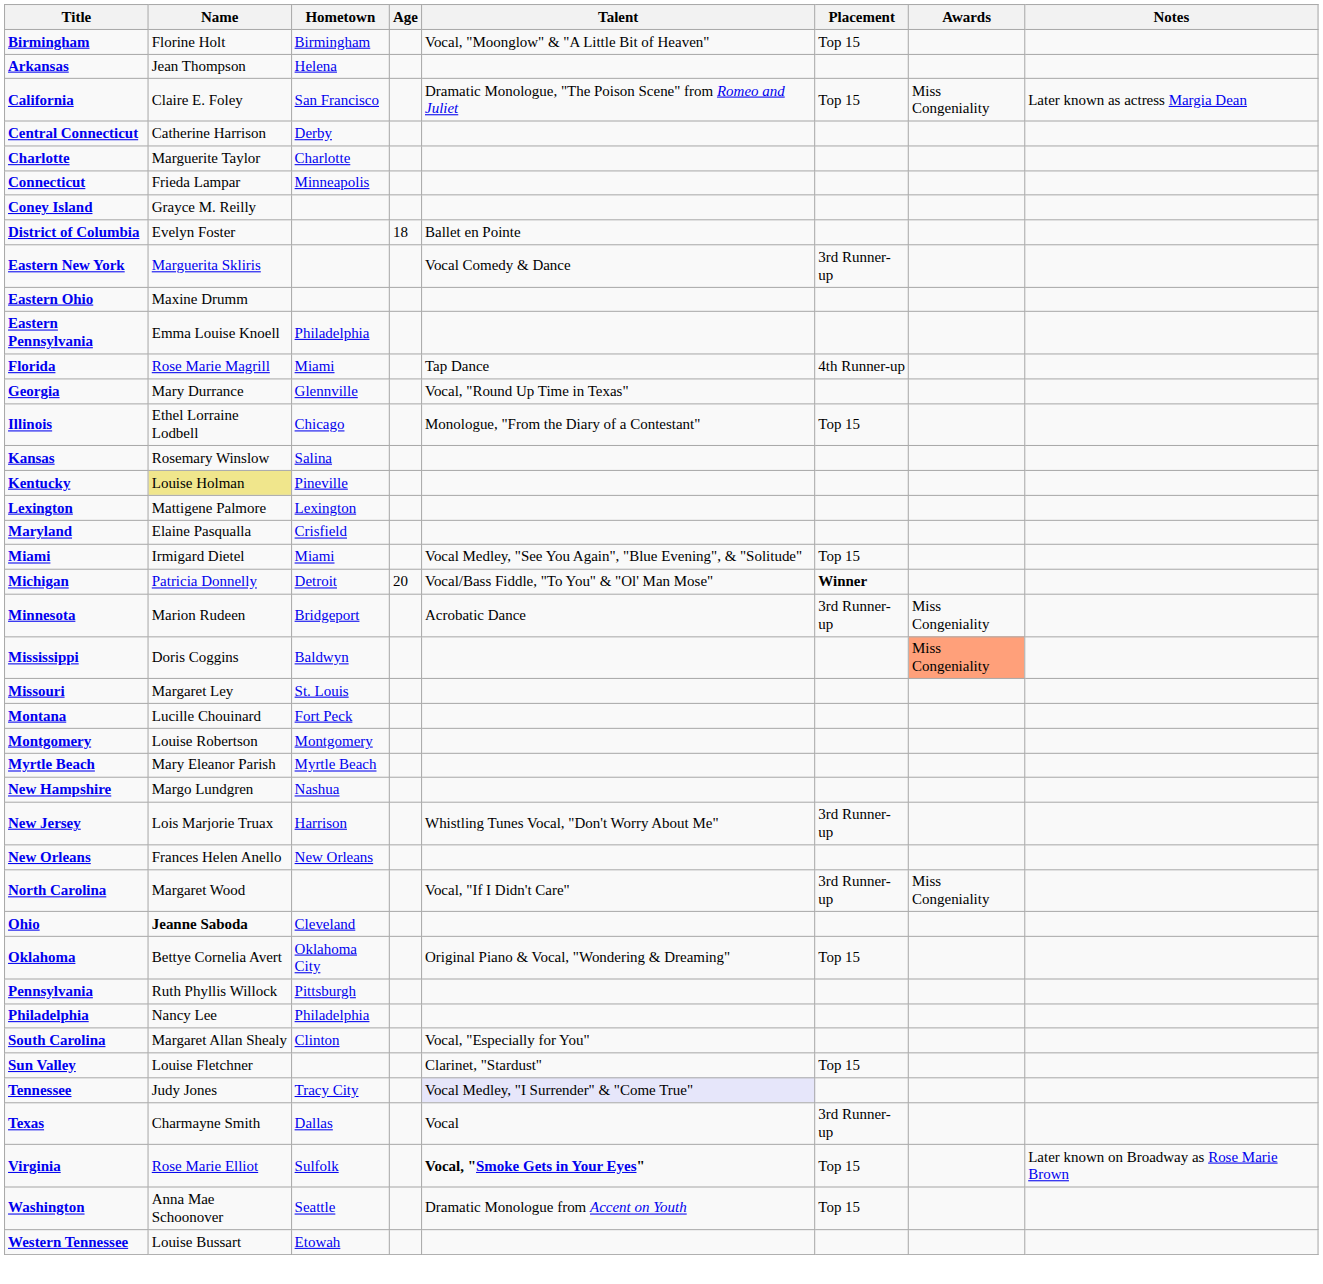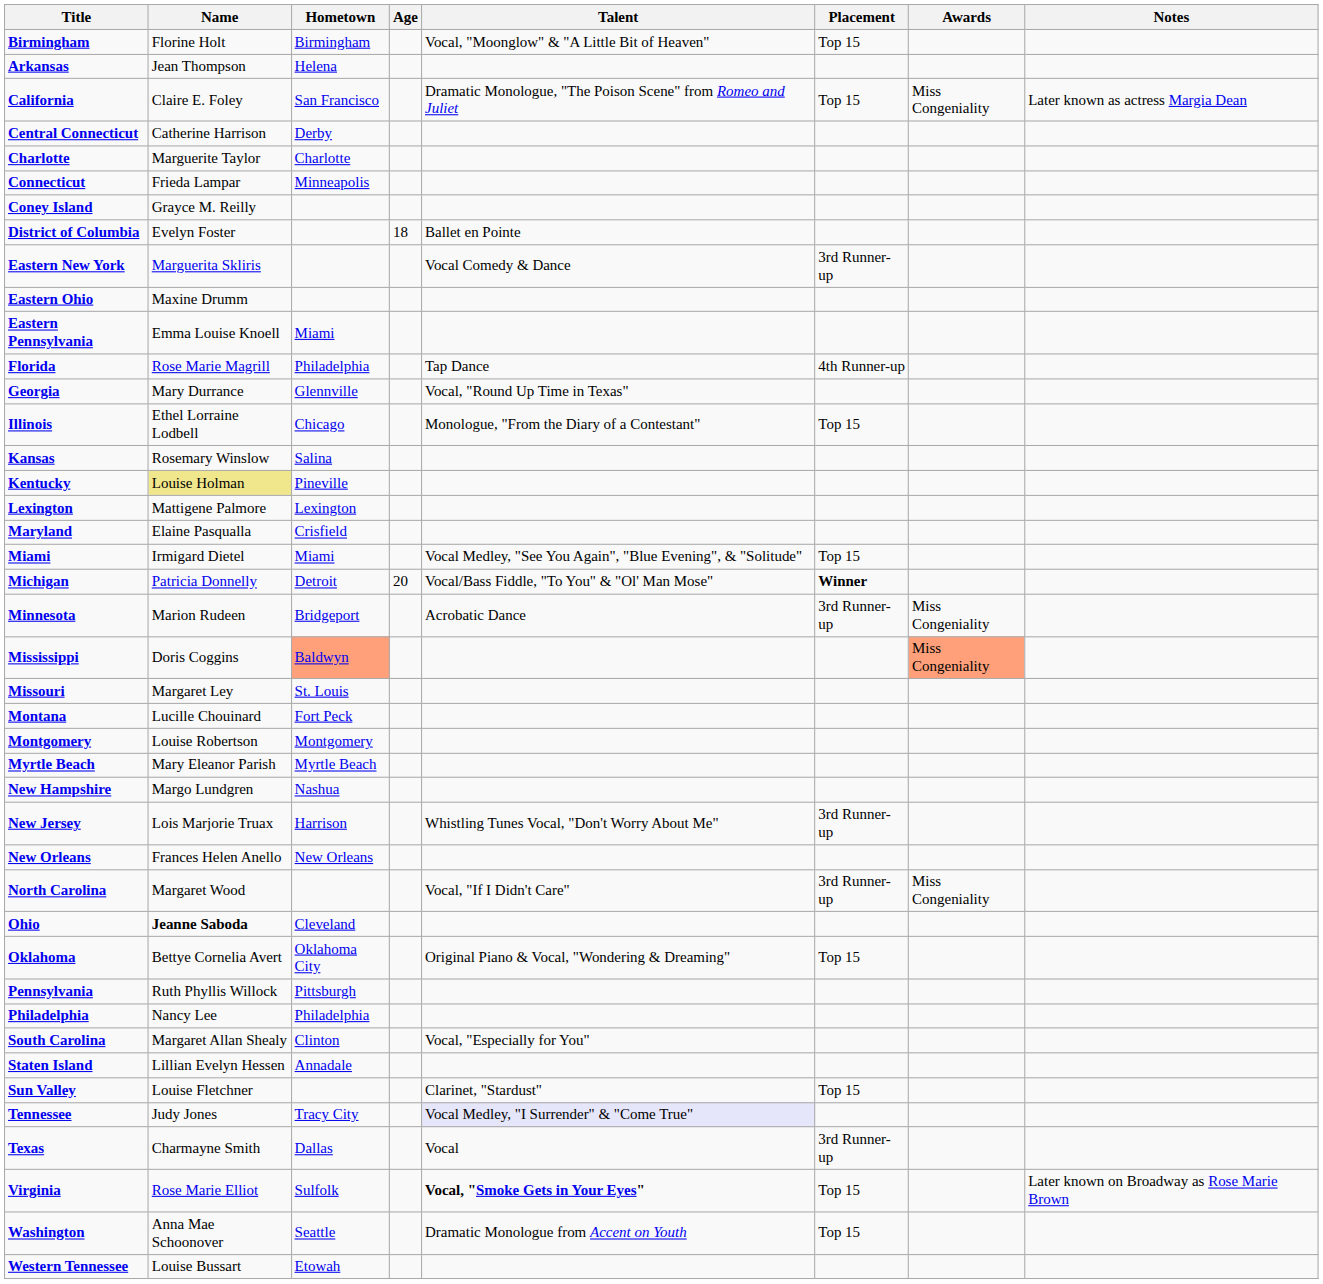 <table class="wikitable" style="width:100%; font-size:90%;">
 <tr>
 <th>Title</th>
 <th>Name</th>
 <th>Hometown</th>
 <th>Age</th>
 <th>Talent</th>
 <th>Placement</th>
 <th>Awards</th>
 <th>Notes</th>
 </tr>
 <tr>
 <td><strong><a href='#'>Birmingham</a></strong></td>
 <td>Florine Holt</td>
 <td><a href='#'>Birmingham</a></td>
 <td></td>
 <td>Vocal, "Moonglow" & "A Little Bit of Heaven"</td>
 <td>Top 15</td>
 <td></td>
 <td></td>
 </tr>
 <tr>
 <td> <strong><a href='#'>Arkansas</a></strong></td>
 <td>Jean Thompson</td>
 <td><a href='#'>Helena</a></td>
 <td></td>
 <td></td>
 <td></td>
 <td></td>
 <td></td>
 </tr>
 <tr>
 <td> <strong><a href='#'>California</a></strong></td>
 <td>Claire E. Foley</td>
 <td><a href='#'>San Francisco</a></td>
 <td></td>
 <td>Dramatic Monologue, "The Poison Scene" from <em><a href='#'>Romeo and Juliet</a></em></td>
 <td>Top 15</td>
 <td>Miss Congeniality</td>
 <td>Later known as actress <a href='#'>Margia Dean</a></td>
 </tr>
 <tr>
 <td><strong><a href='#'>Central Connecticut</a></strong></td>
 <td>Catherine Harrison</td>
 <td><a href='#'>Derby</a></td>
 <td></td>
 <td></td>
 <td></td>
 <td></td>
 <td></td>
 </tr>
 <tr>
 <td><strong><a href='#'>Charlotte</a></strong></td>
 <td>Marguerite Taylor</td>
 <td><a href='#'>Charlotte</a></td>
 <td></td>
 <td></td>
 <td></td>
 <td></td>
 <td></td>
 </tr>
 <tr>
 <td> <strong><a href='#'>Connecticut</a></strong></td>
 <td>Frieda Lampar</td>
 <td><a href='#'>Minneapolis</a></td>
 <td></td>
 <td></td>
 <td></td>
 <td></td>
 <td></td>
 </tr>
 <tr>
 <td><strong><a href='#'>Coney Island</a></strong></td>
 <td>Grayce M. Reilly</td>
 <td></td>
 <td></td>
 <td></td>
 <td></td>
 <td></td>
 <td></td>
 </tr>
 <tr>
 <td> <strong><a href='#'>District of Columbia</a></strong></td>
 <td>Evelyn Foster</td>
 <td></td>
 <td>18</td>
 <td>Ballet en Pointe</td>
 <td></td>
 <td></td>
 <td></td>
 </tr>
 <tr>
 <td><strong><a href='#'>Eastern New York</a></strong></td>
 <td><a href='#'>Marguerita Skliris</a></td>
 <td></td>
 <td></td>
 <td>Vocal Comedy & Dance</td>
 <td>3rd Runner-up</td>
 <td></td>
 <td></td>
 </tr>
 <tr>
 <td><strong><a href='#'>Eastern Ohio</a></strong></td>
 <td>Maxine Drumm</td>
 <td></td>
 <td></td>
 <td></td>
 <td></td>
 <td></td>
 <td></td>
 </tr>
 <tr>
 <td><strong><a href='#'>Eastern Pennsylvania</a></strong></td>
 <td>Emma Louise Knoell</td>
-<td><a href='#'>Philadelphia</a></td>
+<td><a href='#'>Miami</a></td>
 <td></td>
 <td></td>
 <td></td>
 <td></td>
 <td></td>
 </tr>
 <tr>
 <td> <strong><a href='#'>Florida</a></strong></td>
 <td><a href='#'>Rose Marie Magrill</a></td>
-<td><a href='#'>Miami</a></td>
+<td><a href='#'>Philadelphia</a></td>
 <td></td>
 <td>Tap Dance</td>
 <td>4th Runner-up</td>
 <td></td>
 <td></td>
 </tr>
 <tr>
 <td> <strong><a href='#'>Georgia</a></strong></td>
 <td>Mary Durrance</td>
 <td><a href='#'>Glennville</a></td>
 <td></td>
 <td>Vocal, "Round Up Time in Texas"</td>
 <td></td>
 <td></td>
 <td></td>
 </tr>
 <tr>
 <td> <strong><a href='#'>Illinois</a></strong></td>
 <td>Ethel Lorraine Lodbell</td>
 <td><a href='#'>Chicago</a></td>
 <td></td>
 <td>Monologue, "From the Diary of a Contestant"</td>
 <td>Top 15</td>
 <td></td>
 <td></td>
 </tr>
 <tr>
 <td> <strong><a href='#'>Kansas</a></strong></td>
 <td>Rosemary Winslow</td>
 <td><a href='#'>Salina</a></td>
 <td></td>
 <td></td>
 <td></td>
 <td></td>
 <td></td>
 </tr>
 <tr>
 <td> <strong><a href='#'>Kentucky</a></strong></td>
 <td style="background: khaki;">Louise Holman</td>
 <td><a href='#'>Pineville</a></td>
 <td></td>
 <td></td>
 <td></td>
 <td></td>
 <td></td>
 </tr>
 <tr>
 <td><strong><a href='#'>Lexington</a></strong></td>
 <td>Mattigene Palmore</td>
 <td><a href='#'>Lexington</a></td>
 <td></td>
 <td></td>
 <td></td>
 <td></td>
 <td></td>
 </tr>
 <tr>
 <td> <strong><a href='#'>Maryland</a></strong></td>
 <td>Elaine Pasqualla</td>
 <td><a href='#'>Crisfield</a></td>
 <td></td>
 <td></td>
 <td></td>
 <td></td>
 <td></td>
 </tr>
 <tr>
 <td> <strong><a href='#'>Miami</a></strong></td>
 <td>Irmigard Dietel</td>
 <td><a href='#'>Miami</a></td>
 <td></td>
 <td>Vocal Medley, "See You Again", "Blue Evening", & "Solitude"</td>
 <td>Top 15</td>
 <td></td>
 <td></td>
 </tr>
 <tr>
 <td> <strong><a href='#'>Michigan</a></strong></td>
 <td><a href='#'>Patricia Donnelly</a></td>
 <td><a href='#'>Detroit</a></td>
 <td>20</td>
 <td>Vocal/Bass Fiddle, "To You" & "Ol' Man Mose"</td>
 <td><strong>Winner</strong></td>
 <td></td>
 <td></td>
 </tr>
 <tr>
 <td> <strong><a href='#'>Minnesota</a></strong></td>
 <td>Marion Rudeen</td>
 <td><a href='#'>Bridgeport</a></td>
 <td></td>
 <td>Acrobatic Dance</td>
 <td>3rd Runner-up</td>
 <td>Miss Congeniality</td>
 <td></td>
 </tr>
 <tr>
 <td> <strong><a href='#'>Mississippi</a></strong></td>
 <td>Doris Coggins</td>
-<td><a href='#'>Baldwyn</a></td>
+<td style="background: lightsalmon;"><a href='#'>Baldwyn</a></td>
 <td></td>
 <td></td>
 <td></td>
 <td style="background: lightsalmon;">Miss Congeniality</td>
 <td></td>
 </tr>
 <tr>
 <td> <strong><a href='#'>Missouri</a></strong></td>
 <td>Margaret Ley</td>
 <td><a href='#'>St. Louis</a></td>
 <td></td>
 <td></td>
 <td></td>
 <td></td>
 <td></td>
 </tr>
 <tr>
 <td> <strong><a href='#'>Montana</a></strong></td>
 <td>Lucille Chouinard</td>
 <td><a href='#'>Fort Peck</a></td>
 <td></td>
 <td></td>
 <td></td>
 <td></td>
 <td></td>
 </tr>
 <tr>
 <td><strong><a href='#'>Montgomery</a></strong></td>
 <td>Louise Robertson</td>
 <td><a href='#'>Montgomery</a></td>
 <td></td>
 <td></td>
 <td></td>
 <td></td>
 <td></td>
 </tr>
 <tr>
 <td><strong><a href='#'>Myrtle Beach</a></strong></td>
 <td>Mary Eleanor Parish</td>
 <td><a href='#'>Myrtle Beach</a></td>
 <td></td>
 <td></td>
 <td></td>
 <td></td>
 <td></td>
 </tr>
 <tr>
 <td> <strong><a href='#'>New Hampshire</a></strong></td>
 <td>Margo Lundgren</td>
 <td><a href='#'>Nashua</a></td>
 <td></td>
 <td></td>
 <td></td>
 <td></td>
 <td></td>
 </tr>
 <tr>
 <td> <strong><a href='#'>New Jersey</a></strong></td>
 <td>Lois Marjorie Truax</td>
 <td><a href='#'>Harrison</a></td>
 <td></td>
 <td>Whistling Tunes Vocal, "Don't Worry About Me"</td>
 <td>3rd Runner-up</td>
 <td></td>
 <td></td>
 </tr>
 <tr>
 <td> <strong><a href='#'>New Orleans</a></strong></td>
 <td>Frances Helen Anello</td>
 <td><a href='#'>New Orleans</a></td>
 <td></td>
 <td></td>
 <td></td>
 <td></td>
 <td></td>
 </tr>
 <tr>
 <td> <strong><a href='#'>North Carolina</a></strong></td>
 <td>Margaret Wood</td>
 <td></td>
 <td></td>
 <td>Vocal, "If I Didn't Care"</td>
 <td>3rd Runner-up</td>
 <td>Miss Congeniality</td>
 <td></td>
 </tr>
 <tr>
 <td> <strong><a href='#'>Ohio</a></strong></td>
 <td><strong>Jeanne Saboda</strong></td>
 <td><a href='#'>Cleveland</a></td>
 <td></td>
 <td></td>
 <td></td>
 <td></td>
 <td></td>
 </tr>
 <tr>
 <td> <strong><a href='#'>Oklahoma</a></strong></td>
 <td>Bettye Cornelia Avert</td>
 <td><a href='#'>Oklahoma City</a></td>
 <td></td>
 <td>Original Piano & Vocal, "Wondering & Dreaming"</td>
 <td>Top 15</td>
 <td></td>
 <td></td>
 </tr>
 <tr>
 <td> <strong><a href='#'>Pennsylvania</a></strong></td>
 <td>Ruth Phyllis Willock</td>
 <td><a href='#'>Pittsburgh</a></td>
 <td></td>
 <td></td>
 <td></td>
 <td></td>
 <td></td>
 </tr>
 <tr>
 <td> <strong><a href='#'>Philadelphia</a></strong></td>
 <td>Nancy Lee</td>
 <td><a href='#'>Philadelphia</a></td>
 <td></td>
 <td></td>
 <td></td>
 <td></td>
 <td></td>
 </tr>
 <tr>
 <td> <strong><a href='#'>South Carolina</a></strong></td>
 <td>Margaret Allan Shealy</td>
 <td><a href='#'>Clinton</a></td>
 <td></td>
 <td>Vocal, "Especially for You"</td>
 <td></td>
 <td></td>
 <td></td>
 </tr>
 <tr>
+<td><strong><a href='#'>Staten Island</a></strong></td>
+<td>Lillian Evelyn Hessen</td>
+<td><a href='#'>Annadale</a></td>
+<td></td>
+<td></td>
+<td></td>
+<td></td>
+<td></td>
+</tr>
+<tr>
 <td><strong><a href='#'>Sun Valley</a></strong></td>
 <td>Louise Fletchner</td>
 <td></td>
 <td></td>
 <td>Clarinet, "Stardust"</td>
 <td>Top 15</td>
 <td></td>
 <td></td>
 </tr>
 <tr>
 <td> <strong><a href='#'>Tennessee</a></strong></td>
 <td>Judy Jones</td>
 <td><a href='#'>Tracy City</a></td>
 <td></td>
 <td style="background: lavender;">Vocal Medley, "I Surrender" & "Come True"</td>
 <td></td>
 <td></td>
 <td></td>
 </tr>
 <tr>
 <td> <strong><a href='#'>Texas</a></strong></td>
 <td>Charmayne Smith</td>
 <td><a href='#'>Dallas</a></td>
 <td></td>
 <td>Vocal</td>
 <td>3rd Runner-up</td>
 <td></td>
 <td></td>
 </tr>
 <tr>
 <td> <strong><a href='#'>Virginia</a></strong></td>
 <td><a href='#'>Rose Marie Elliot</a></td>
 <td><a href='#'>Sulfolk</a></td>
 <td></td>
 <td><strong>Vocal, "<a href='#'>Smoke Gets in Your Eyes</a>"</strong></td>
 <td>Top 15</td>
 <td></td>
 <td>Later known on Broadway as <a href='#'>Rose Marie Brown</a></td>
 </tr>
 <tr>
 <td> <strong><a href='#'>Washington</a></strong></td>
 <td>Anna Mae Schoonover</td>
 <td><a href='#'>Seattle</a></td>
 <td></td>
 <td>Dramatic Monologue from <em><a href='#'>Accent on Youth</a></em></td>
 <td>Top 15</td>
 <td></td>
 <td></td>
 </tr>
 <tr>
 <td><strong><a href='#'>Western Tennessee</a></strong></td>
 <td>Louise Bussart</td>
 <td><a href='#'>Etowah</a></td>
 <td></td>
 <td></td>
 <td></td>
 <td></td>
 <td></td>
 </tr>
 </table>
